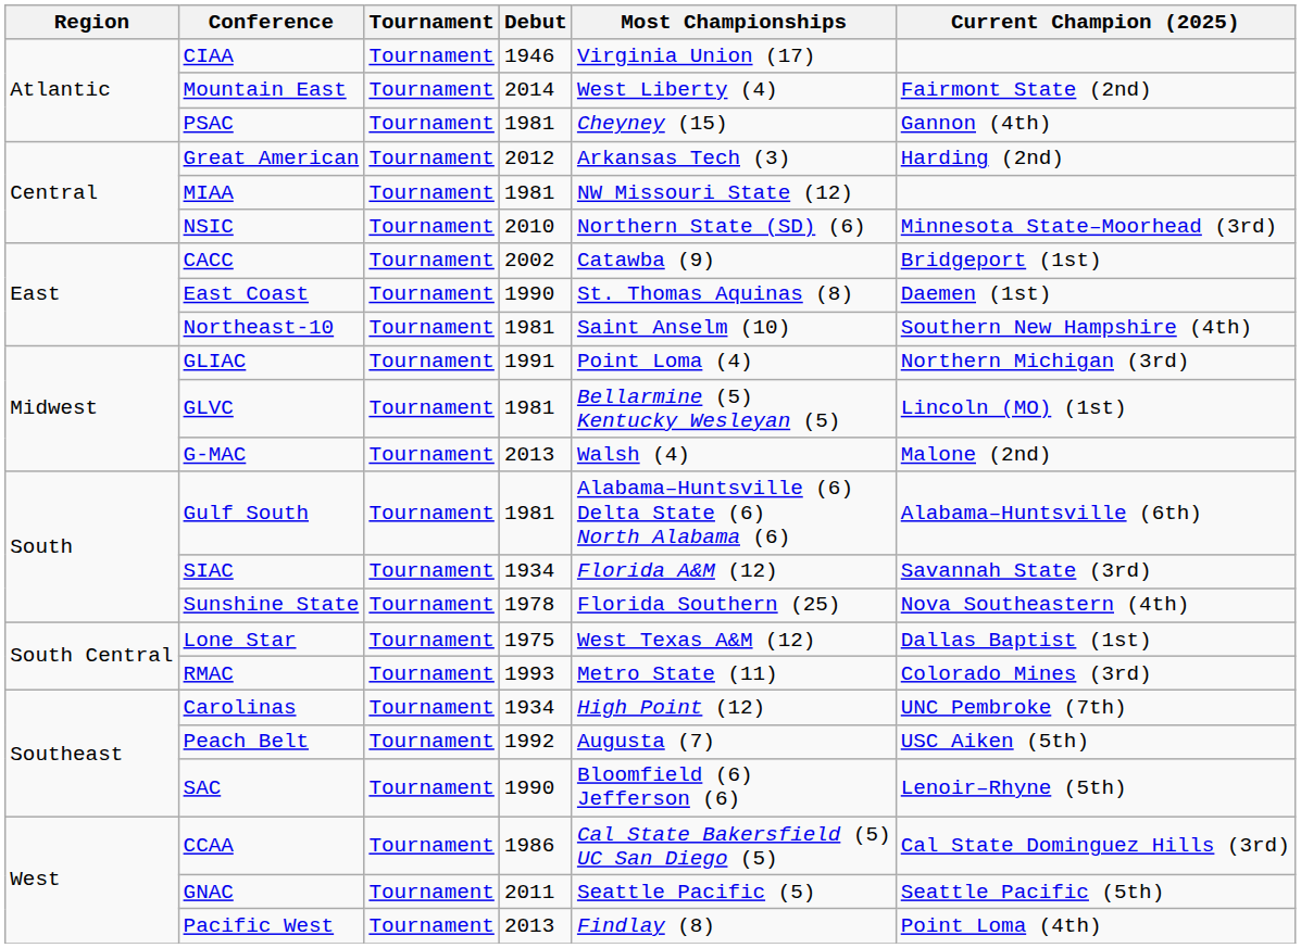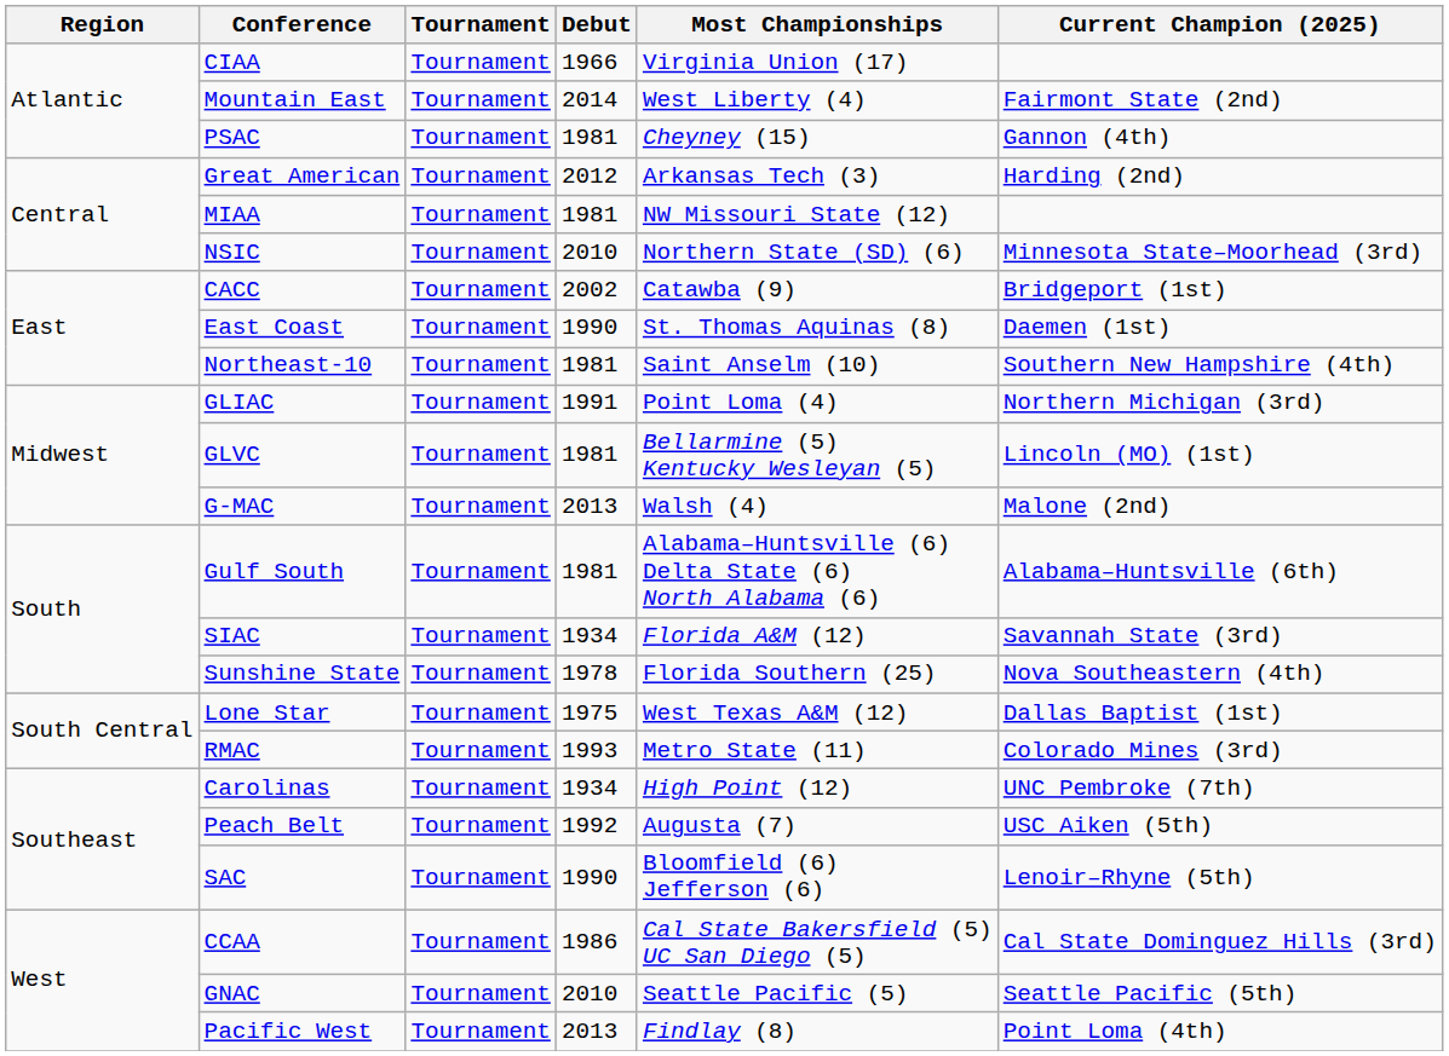 <table class="wikitable">
 <tr>
 <th style=>Region</th>
 <th style=>Conference</th>
 <th style=>Tournament</th>
 <th style=>Debut</th>
 <th style=>Most Championships</th>
 <th style=>Current Champion (2025)</th>
 </tr>
 <tr>
 <td rowspan="3">Atlantic</td>
 <td><a href='#'>CIAA</a></td>
 <td><a href='#'>Tournament</a></td>
-<td>1946</td>
+<td>1966</td>
 <td><a href='#'>Virginia Union</a> (17)</td>
 <td></td>
 </tr>
 <tr>
 <td><a href='#'>Mountain East</a></td>
 <td><a href='#'>Tournament</a></td>
 <td>2014</td>
 <td><a href='#'>West Liberty</a> (4)</td>
 <td><a href='#'>Fairmont State</a> (2nd)</td>
 </tr>
 <tr>
 <td><a href='#'>PSAC</a></td>
 <td><a href='#'>Tournament</a></td>
 <td>1981</td>
 <td><em><a href='#'>Cheyney</a></em> (15)</td>
 <td><a href='#'>Gannon</a> (4th)</td>
 </tr>
 <tr>
 <td rowspan="3">Central</td>
 <td><a href='#'>Great American</a></td>
 <td><a href='#'>Tournament</a></td>
 <td>2012</td>
 <td><a href='#'>Arkansas Tech</a> (3)</td>
 <td><a href='#'>Harding</a> (2nd)</td>
 </tr>
 <tr>
 <td><a href='#'>MIAA</a></td>
 <td><a href='#'>Tournament</a></td>
 <td>1981</td>
 <td><a href='#'>NW Missouri State</a> (12)</td>
 <td></td>
 </tr>
 <tr>
 <td><a href='#'>NSIC</a></td>
 <td><a href='#'>Tournament</a></td>
 <td>2010</td>
 <td><a href='#'>Northern State (SD)</a> (6)</td>
 <td><a href='#'>Minnesota State–Moorhead</a> (3rd)</td>
 </tr>
 <tr>
 <td rowspan="3">East</td>
 <td><a href='#'>CACC</a></td>
 <td><a href='#'>Tournament</a></td>
 <td>2002</td>
 <td><a href='#'>Catawba</a> (9)</td>
 <td><a href='#'>Bridgeport</a> (1st)</td>
 </tr>
 <tr>
 <td><a href='#'>East Coast</a></td>
 <td><a href='#'>Tournament</a></td>
 <td>1990</td>
 <td><a href='#'>St. Thomas Aquinas</a> (8)</td>
 <td><a href='#'>Daemen</a> (1st)</td>
 </tr>
 <tr>
 <td><a href='#'>Northeast-10</a></td>
 <td><a href='#'>Tournament</a></td>
 <td>1981</td>
 <td><a href='#'>Saint Anselm</a> (10)</td>
 <td><a href='#'>Southern New Hampshire</a> (4th)</td>
 </tr>
 <tr>
 <td rowspan="3">Midwest</td>
 <td><a href='#'>GLIAC</a></td>
 <td><a href='#'>Tournament</a></td>
 <td>1991</td>
 <td><a href='#'>Point Loma</a> (4)</td>
 <td><a href='#'>Northern Michigan</a> (3rd)</td>
 </tr>
 <tr>
 <td><a href='#'>GLVC</a></td>
 <td><a href='#'>Tournament</a></td>
 <td>1981</td>
 <td><em><a href='#'>Bellarmine</a></em> (5)<br><em><a href='#'>Kentucky Wesleyan</a></em> (5)</td>
 <td><a href='#'>Lincoln (MO)</a> (1st)</td>
 </tr>
 <tr>
 <td><a href='#'>G-MAC</a></td>
 <td><a href='#'>Tournament</a></td>
 <td>2013</td>
 <td><a href='#'>Walsh</a> (4)</td>
 <td><a href='#'>Malone</a> (2nd)</td>
 </tr>
 <tr>
 <td rowspan="3">South</td>
 <td><a href='#'>Gulf South</a></td>
 <td><a href='#'>Tournament</a></td>
 <td>1981</td>
 <td><a href='#'>Alabama–Huntsville</a> (6)<br><a href='#'>Delta State</a> (6)<br><em><a href='#'>North Alabama</a></em> (6)</td>
 <td><a href='#'>Alabama–Huntsville</a> (6th)</td>
 </tr>
 <tr>
 <td><a href='#'>SIAC</a></td>
 <td><a href='#'>Tournament</a></td>
 <td>1934</td>
 <td><em><a href='#'>Florida A&M</a></em> (12)</td>
 <td><a href='#'>Savannah State</a> (3rd)</td>
 </tr>
 <tr>
 <td><a href='#'>Sunshine State</a></td>
 <td><a href='#'>Tournament</a></td>
 <td>1978</td>
 <td><a href='#'>Florida Southern</a> (25)</td>
 <td><a href='#'>Nova Southeastern</a> (4th)</td>
 </tr>
 <tr>
 <td rowspan="2">South Central</td>
 <td><a href='#'>Lone Star</a></td>
 <td><a href='#'>Tournament</a></td>
 <td>1975</td>
 <td><a href='#'>West Texas A&M</a> (12)</td>
 <td><a href='#'>Dallas Baptist</a> (1st)</td>
 </tr>
 <tr>
 <td><a href='#'>RMAC</a></td>
 <td><a href='#'>Tournament</a></td>
 <td>1993</td>
 <td><a href='#'>Metro State</a> (11)</td>
 <td><a href='#'>Colorado Mines</a> (3rd)</td>
 </tr>
 <tr>
 <td rowspan="3">Southeast</td>
 <td><a href='#'>Carolinas</a></td>
 <td><a href='#'>Tournament</a></td>
 <td>1934</td>
 <td><em><a href='#'>High Point</a></em> (12)</td>
 <td><a href='#'>UNC Pembroke</a> (7th)</td>
 </tr>
 <tr>
 <td><a href='#'>Peach Belt</a></td>
 <td><a href='#'>Tournament</a></td>
 <td>1992</td>
 <td><a href='#'>Augusta</a> (7)</td>
 <td><a href='#'>USC Aiken</a> (5th)</td>
 </tr>
 <tr>
 <td><a href='#'>SAC</a></td>
 <td><a href='#'>Tournament</a></td>
 <td>1990</td>
 <td><a href='#'>Bloomfield</a> (6)<br><a href='#'>Jefferson</a> (6)</td>
 <td><a href='#'>Lenoir–Rhyne</a> (5th)</td>
 </tr>
 <tr>
 <td rowspan="3">West</td>
 <td><a href='#'>CCAA</a></td>
 <td><a href='#'>Tournament</a></td>
 <td>1986</td>
 <td><em><a href='#'>Cal State Bakersfield</a></em> (5)<br><em><a href='#'>UC San Diego</a></em> (5)</td>
 <td><a href='#'>Cal State Dominguez Hills</a> (3rd)</td>
 </tr>
 <tr>
 <td><a href='#'>GNAC</a></td>
 <td><a href='#'>Tournament</a></td>
-<td>2011</td>
+<td>2010</td>
 <td><a href='#'>Seattle Pacific</a> (5)</td>
 <td><a href='#'>Seattle Pacific</a> (5th)</td>
 </tr>
 <tr>
 <td><a href='#'>Pacific West</a></td>
 <td><a href='#'>Tournament</a></td>
 <td>2013</td>
 <td><em><a href='#'>Findlay</a></em> (8)</td>
 <td><a href='#'>Point Loma</a> (4th)</td>
 </tr>
 </table>
